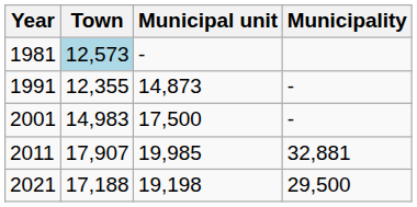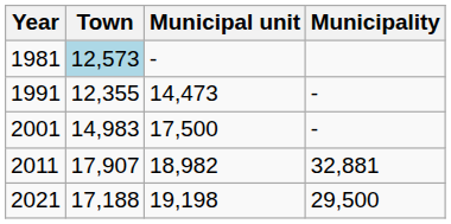 <table class="wikitable">
 <tr>
 <th>Year</th>
 <th>Town</th>
 <th>Municipal unit</th>
 <th>Municipality</th>
 </tr>
 <tr>
 <td>1981</td>
 <td style="background: lightblue;">12,573</td>
 <td>-</td>
 </tr>
 <tr>
 <td>1991</td>
 <td>12,355</td>
-<td>14,873</td>
+<td>14,473</td>
 <td>-</td>
 </tr>
 <tr>
 <td>2001</td>
 <td>14,983</td>
 <td>17,500</td>
 <td>-</td>
 </tr>
 <tr>
 <td>2011</td>
 <td>17,907</td>
-<td>19,985</td>
+<td>18,982</td>
 <td>32,881</td>
 </tr>
 <tr>
 <td>2021</td>
 <td>17,188</td>
 <td>19,198</td>
 <td>29,500</td>
 </tr>
 </table>
